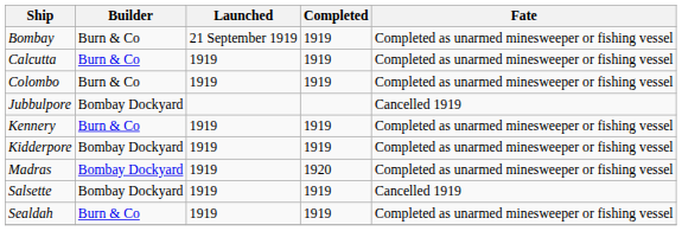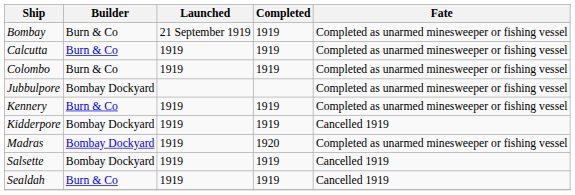 <table class="wikitable" border="1">
 <tr>
 <th>Ship</th>
 <th>Builder</th>
 <th>Launched</th>
 <th>Completed</th>
 <th>Fate</th>
 </tr>
 <tr>
 <td><em>Bombay</em></td>
 <td>Burn & Co</td>
 <td>21 September 1919</td>
 <td>1919</td>
 <td>Completed as unarmed minesweeper or fishing vessel</td>
 </tr>
 <tr>
 <td><em>Calcutta</em></td>
 <td><a href='#'>Burn & Co</a></td>
 <td>1919</td>
 <td>1919</td>
 <td>Completed as unarmed minesweeper or fishing vessel</td>
 </tr>
 <tr>
 <td><em>Colombo</em></td>
 <td>Burn & Co</td>
 <td>1919</td>
 <td>1919</td>
 <td>Completed as unarmed minesweeper or fishing vessel</td>
 </tr>
 <tr>
 <td><em>Jubbulpore</em></td>
 <td>Bombay Dockyard</td>
 <td></td>
 <td></td>
-<td>Cancelled 1919</td>
+<td>Completed as unarmed minesweeper or fishing vessel</td>
 </tr>
 <tr>
 <td><em>Kennery</em></td>
 <td><a href='#'>Burn & Co</a></td>
 <td>1919</td>
 <td>1919</td>
 <td>Completed as unarmed minesweeper or fishing vessel</td>
 </tr>
 <tr>
 <td><em>Kidderpore</em></td>
 <td>Bombay Dockyard</td>
 <td>1919</td>
 <td>1919</td>
-<td>Completed as unarmed minesweeper or fishing vessel</td>
+<td>Cancelled 1919</td>
 </tr>
 <tr>
 <td><em>Madras</em></td>
 <td><a href='#'>Bombay Dockyard</a></td>
 <td>1919</td>
 <td>1920</td>
 <td>Completed as unarmed minesweeper or fishing vessel</td>
 </tr>
 <tr>
 <td><em>Salsette</em></td>
 <td>Bombay Dockyard</td>
 <td>1919</td>
 <td>1919</td>
 <td>Cancelled 1919</td>
 </tr>
 <tr>
 <td><em>Sealdah</em></td>
 <td><a href='#'>Burn & Co</a></td>
 <td>1919</td>
 <td>1919</td>
-<td>Completed as unarmed minesweeper or fishing vessel</td>
+<td>Cancelled 1919</td>
 </tr>
 <tr>
 </tr>
 </table>
